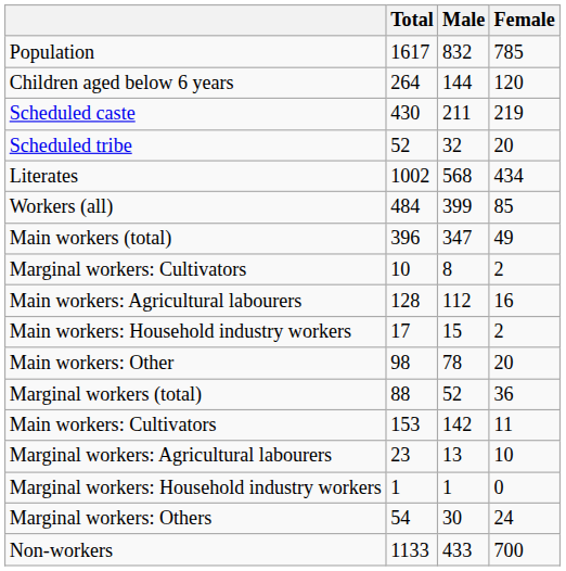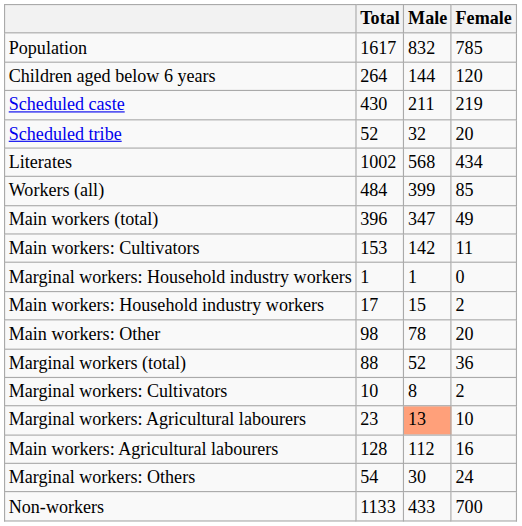 <table class="wikitable sortable">
 <tr>
 <th></th>
 <th>Total</th>
 <th>Male</th>
 <th>Female</th>
 </tr>
 <tr>
 <td>Population</td>
 <td>1617</td>
 <td>832</td>
 <td>785</td>
 </tr>
 <tr>
 <td>Children aged below 6 years</td>
 <td>264</td>
 <td>144</td>
 <td>120</td>
 </tr>
 <tr>
 <td><a href='#'>Scheduled caste</a></td>
 <td>430</td>
 <td>211</td>
 <td>219</td>
 </tr>
 <tr>
 <td><a href='#'>Scheduled tribe</a></td>
 <td>52</td>
 <td>32</td>
 <td>20</td>
 </tr>
 <tr>
 <td>Literates</td>
 <td>1002</td>
 <td>568</td>
 <td>434</td>
 </tr>
 <tr>
 <td>Workers (all)</td>
 <td>484</td>
 <td>399</td>
 <td>85</td>
 </tr>
 <tr>
 <td>Main workers (total)</td>
 <td>396</td>
 <td>347</td>
 <td>49</td>
 </tr>
 <tr>
-<td>Marginal workers: Cultivators</td>
-<td>10</td>
-<td>8</td>
-<td>2</td>
+<td>Main workers: Cultivators</td>
+<td>153</td>
+<td>142</td>
+<td>11</td>
 </tr>
 <tr>
-<td>Main workers: Agricultural labourers</td>
-<td>128</td>
-<td>112</td>
-<td>16</td>
+<td>Marginal workers: Household industry workers</td>
+<td>1</td>
+<td>1</td>
+<td>0</td>
 </tr>
 <tr>
 <td>Main workers: Household industry workers</td>
 <td>17</td>
 <td>15</td>
 <td>2</td>
 </tr>
 <tr>
 <td>Main workers: Other</td>
 <td>98</td>
 <td>78</td>
 <td>20</td>
 </tr>
 <tr>
 <td>Marginal workers (total)</td>
 <td>88</td>
 <td>52</td>
 <td>36</td>
 </tr>
 <tr>
-<td>Main workers: Cultivators</td>
-<td>153</td>
-<td>142</td>
-<td>11</td>
+<td>Marginal workers: Cultivators</td>
+<td>10</td>
+<td>8</td>
+<td>2</td>
 </tr>
 <tr>
 <td>Marginal workers: Agricultural labourers</td>
 <td>23</td>
-<td>13</td>
+<td style="background: lightsalmon;">13</td>
 <td>10</td>
 </tr>
 <tr>
-<td>Marginal workers: Household industry workers</td>
-<td>1</td>
-<td>1</td>
-<td>0</td>
+<td>Main workers: Agricultural labourers</td>
+<td>128</td>
+<td>112</td>
+<td>16</td>
 </tr>
 <tr>
 <td>Marginal workers: Others</td>
 <td>54</td>
 <td>30</td>
 <td>24</td>
 </tr>
 <tr>
 <td>Non-workers</td>
 <td>1133</td>
 <td>433</td>
 <td>700</td>
 </tr>
 </table>
